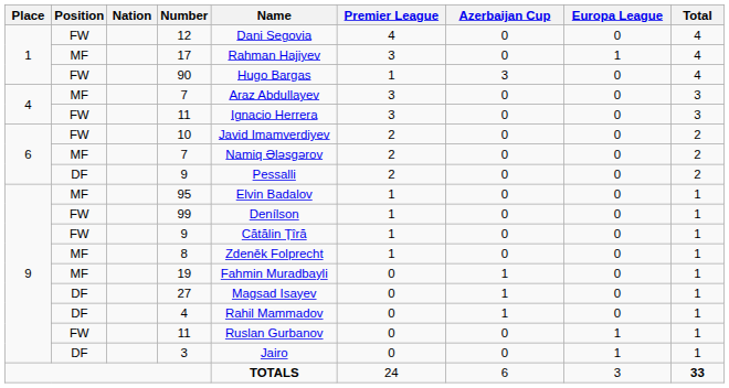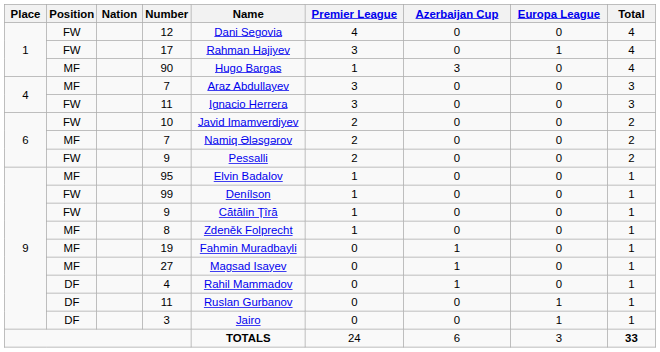 <table class="wikitable" style="font-size: 95%; text-align: center;">
 <tr>
 <th width=60>Place</th>
 <th width=60>Position</th>
 <th width=60>Nation</th>
 <th width=60>Number</th>
 <th width=200>Name</th>
 <th width=200><a href='#'>Premier League</a></th>
 <th width=200><a href='#'>Azerbaijan Cup</a></th>
 <th width=200><a href='#'>Europa League</a></th>
 <th width=80>Total</th>
 </tr>
 <tr>
 <td rowspan="3">1</td>
 <td>FW</td>
 <td></td>
 <td>12</td>
 <td><a href='#'>Dani Segovia</a></td>
 <td>4</td>
 <td>0</td>
 <td>0</td>
 <td>4</td>
 </tr>
 <tr>
-<td>MF</td>
+<td>FW</td>
 <td></td>
 <td>17</td>
 <td><a href='#'>Rahman Hajiyev</a></td>
 <td>3</td>
 <td>0</td>
 <td>1</td>
 <td>4</td>
 </tr>
 <tr>
-<td>FW</td>
+<td>MF</td>
 <td></td>
 <td>90</td>
 <td><a href='#'>Hugo Bargas</a></td>
 <td>1</td>
 <td>3</td>
 <td>0</td>
 <td>4</td>
 </tr>
 <tr>
 <td rowspan="2">4</td>
 <td>MF</td>
 <td></td>
 <td>7</td>
 <td><a href='#'>Araz Abdullayev</a></td>
 <td>3</td>
 <td>0</td>
 <td>0</td>
 <td>3</td>
 </tr>
 <tr>
 <td>FW</td>
 <td></td>
 <td>11</td>
 <td><a href='#'>Ignacio Herrera</a></td>
 <td>3</td>
 <td>0</td>
 <td>0</td>
 <td>3</td>
 </tr>
 <tr>
 <td rowspan="3">6</td>
 <td>FW</td>
 <td></td>
 <td>10</td>
 <td><a href='#'>Javid Imamverdiyev</a></td>
 <td>2</td>
 <td>0</td>
 <td>0</td>
 <td>2</td>
 </tr>
 <tr>
 <td>MF</td>
 <td></td>
 <td>7</td>
 <td><a href='#'>Namiq Ələsgərov</a></td>
 <td>2</td>
 <td>0</td>
 <td>0</td>
 <td>2</td>
 </tr>
 <tr>
-<td>DF</td>
+<td>FW</td>
 <td></td>
 <td>9</td>
 <td><a href='#'>Pessalli</a></td>
 <td>2</td>
 <td>0</td>
 <td>0</td>
 <td>2</td>
 </tr>
 <tr>
 <td rowspan="9">9</td>
 <td>MF</td>
 <td></td>
 <td>95</td>
 <td><a href='#'>Elvin Badalov</a></td>
 <td>1</td>
 <td>0</td>
 <td>0</td>
 <td>1</td>
 </tr>
 <tr>
 <td>FW</td>
 <td></td>
 <td>99</td>
 <td><a href='#'>Denílson</a></td>
 <td>1</td>
 <td>0</td>
 <td>0</td>
 <td>1</td>
 </tr>
 <tr>
 <td>FW</td>
 <td></td>
 <td>9</td>
 <td><a href='#'>Cătălin Țîră</a></td>
 <td>1</td>
 <td>0</td>
 <td>0</td>
 <td>1</td>
 </tr>
 <tr>
 <td>MF</td>
 <td></td>
 <td>8</td>
 <td><a href='#'>Zdeněk Folprecht</a></td>
 <td>1</td>
 <td>0</td>
 <td>0</td>
 <td>1</td>
 </tr>
 <tr>
 <td>MF</td>
 <td></td>
 <td>19</td>
 <td><a href='#'>Fahmin Muradbayli</a></td>
 <td>0</td>
 <td>1</td>
 <td>0</td>
 <td>1</td>
 </tr>
 <tr>
-<td>DF</td>
+<td>MF</td>
 <td></td>
 <td>27</td>
 <td><a href='#'>Magsad Isayev</a></td>
 <td>0</td>
 <td>1</td>
 <td>0</td>
 <td>1</td>
 </tr>
 <tr>
 <td>DF</td>
 <td></td>
 <td>4</td>
 <td><a href='#'>Rahil Mammadov</a></td>
 <td>0</td>
 <td>1</td>
 <td>0</td>
 <td>1</td>
 </tr>
 <tr>
-<td>FW</td>
+<td>DF</td>
 <td></td>
 <td>11</td>
 <td><a href='#'>Ruslan Gurbanov</a></td>
 <td>0</td>
 <td>0</td>
 <td>1</td>
 <td>1</td>
 </tr>
 <tr>
 <td>DF</td>
 <td></td>
 <td>3</td>
 <td><a href='#'>Jairo</a></td>
 <td>0</td>
 <td>0</td>
 <td>1</td>
 <td>1</td>
 </tr>
 <tr>
 <td colspan="4"></td>
 <td><strong>TOTALS</strong></td>
 <td>24</td>
 <td>6</td>
 <td>3</td>
 <td><strong>33</strong></td>
 </tr>
 </table>
